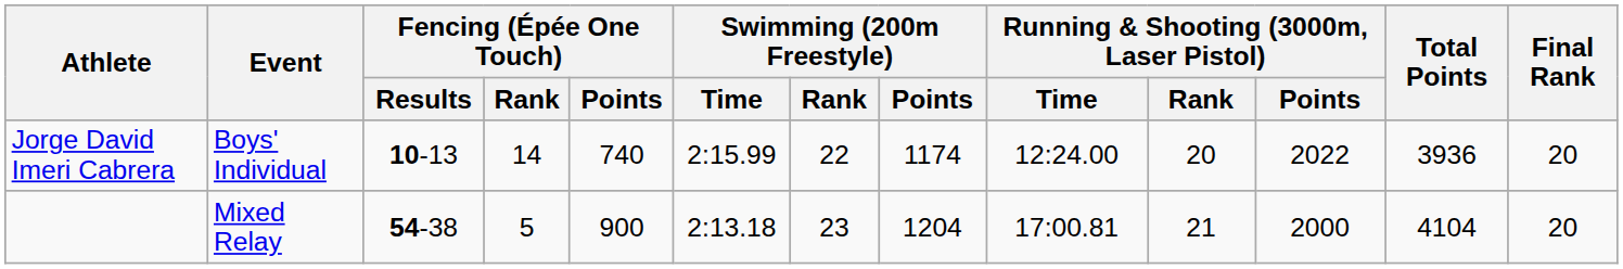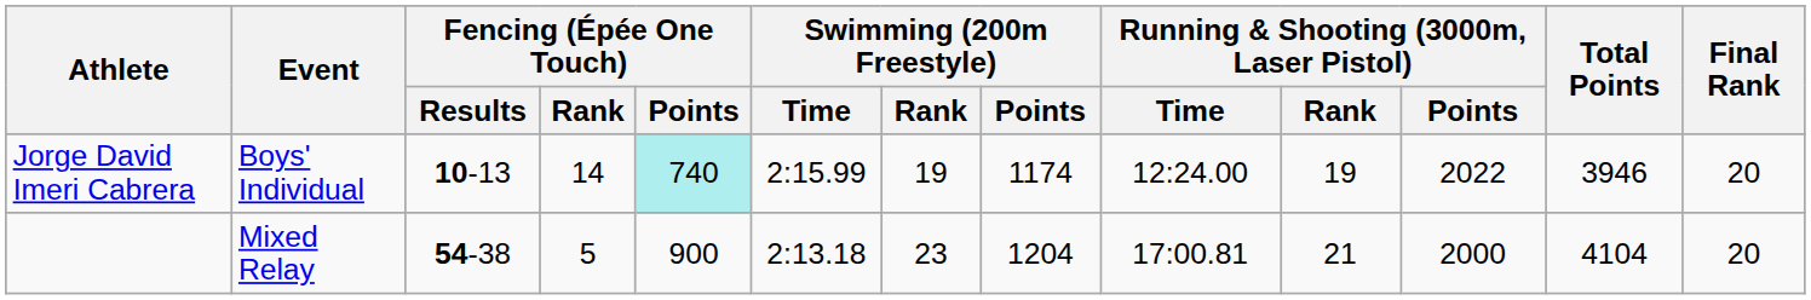 <table class="wikitable" border="1" style="font-size:90%">
 <tr>
 <th rowspan=2>Athlete</th>
 <th rowspan=2>Event</th>
 <th colspan=3>Fencing (Épée One Touch)</th>
 <th colspan=3>Swimming (200m Freestyle)</th>
 <th colspan=3>Running & Shooting (3000m, Laser Pistol)</th>
 <th rowspan=2>Total Points</th>
 <th rowspan=2>Final Rank</th>
 </tr>
 <tr>
 <th>Results</th>
 <th>Rank</th>
 <th>Points</th>
 <th>Time</th>
 <th>Rank</th>
 <th>Points</th>
 <th>Time</th>
 <th>Rank</th>
 <th>Points</th>
 </tr>
 <tr>
 <td><a href='#'>Jorge David Imeri Cabrera</a></td>
 <td><a href='#'>Boys' Individual</a></td>
 <td align=center><strong>10</strong>-13</td>
 <td align=center>14</td>
-<td align=center>740</td>
+<td align=center style="background: paleturquoise;">740</td>
 <td align=center>2:15.99</td>
-<td align=center>22</td>
+<td align=center>19</td>
 <td align=center>1174</td>
 <td align=center>12:24.00</td>
-<td align=center>20</td>
+<td align=center>19</td>
 <td align=center>2022</td>
-<td align=center>3936</td>
+<td align=center>3946</td>
 <td align=center>20</td>
 </tr>
 <tr>
 <td><br></td>
 <td><a href='#'>Mixed Relay</a></td>
 <td align=center><strong>54</strong>-38</td>
 <td align=center>5</td>
 <td align=center>900</td>
 <td align=center>2:13.18</td>
 <td align=center>23</td>
 <td align=center>1204</td>
 <td align=center>17:00.81</td>
 <td align=center>21</td>
 <td align=center>2000</td>
 <td align=center>4104</td>
 <td align=center>20</td>
 </tr>
 </table>
